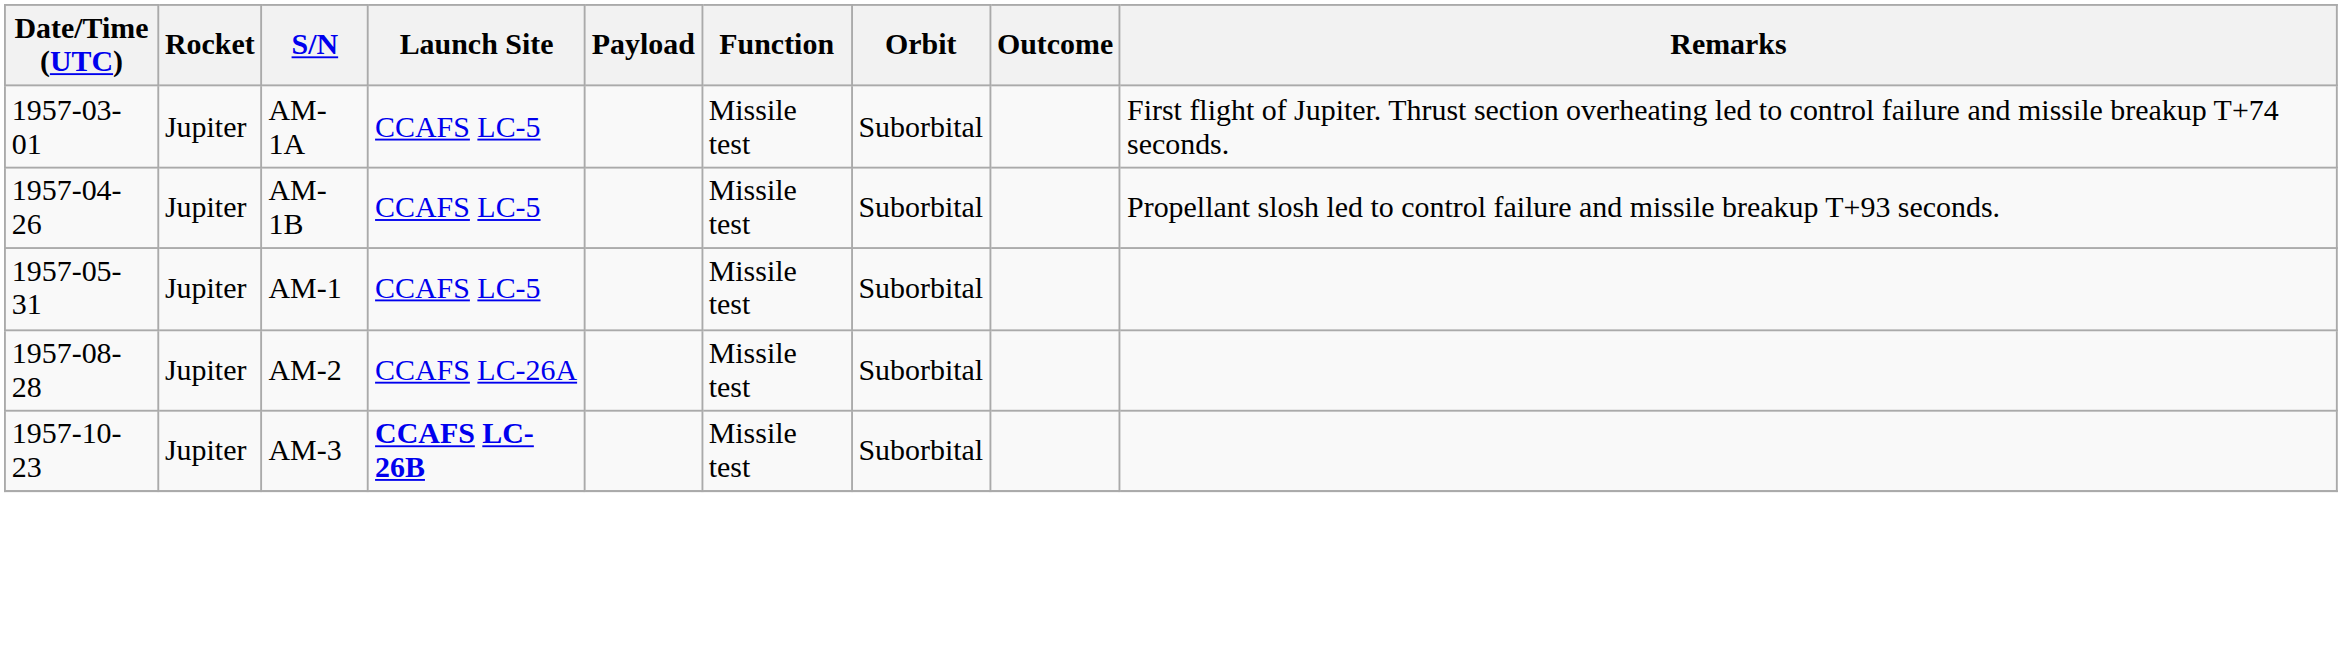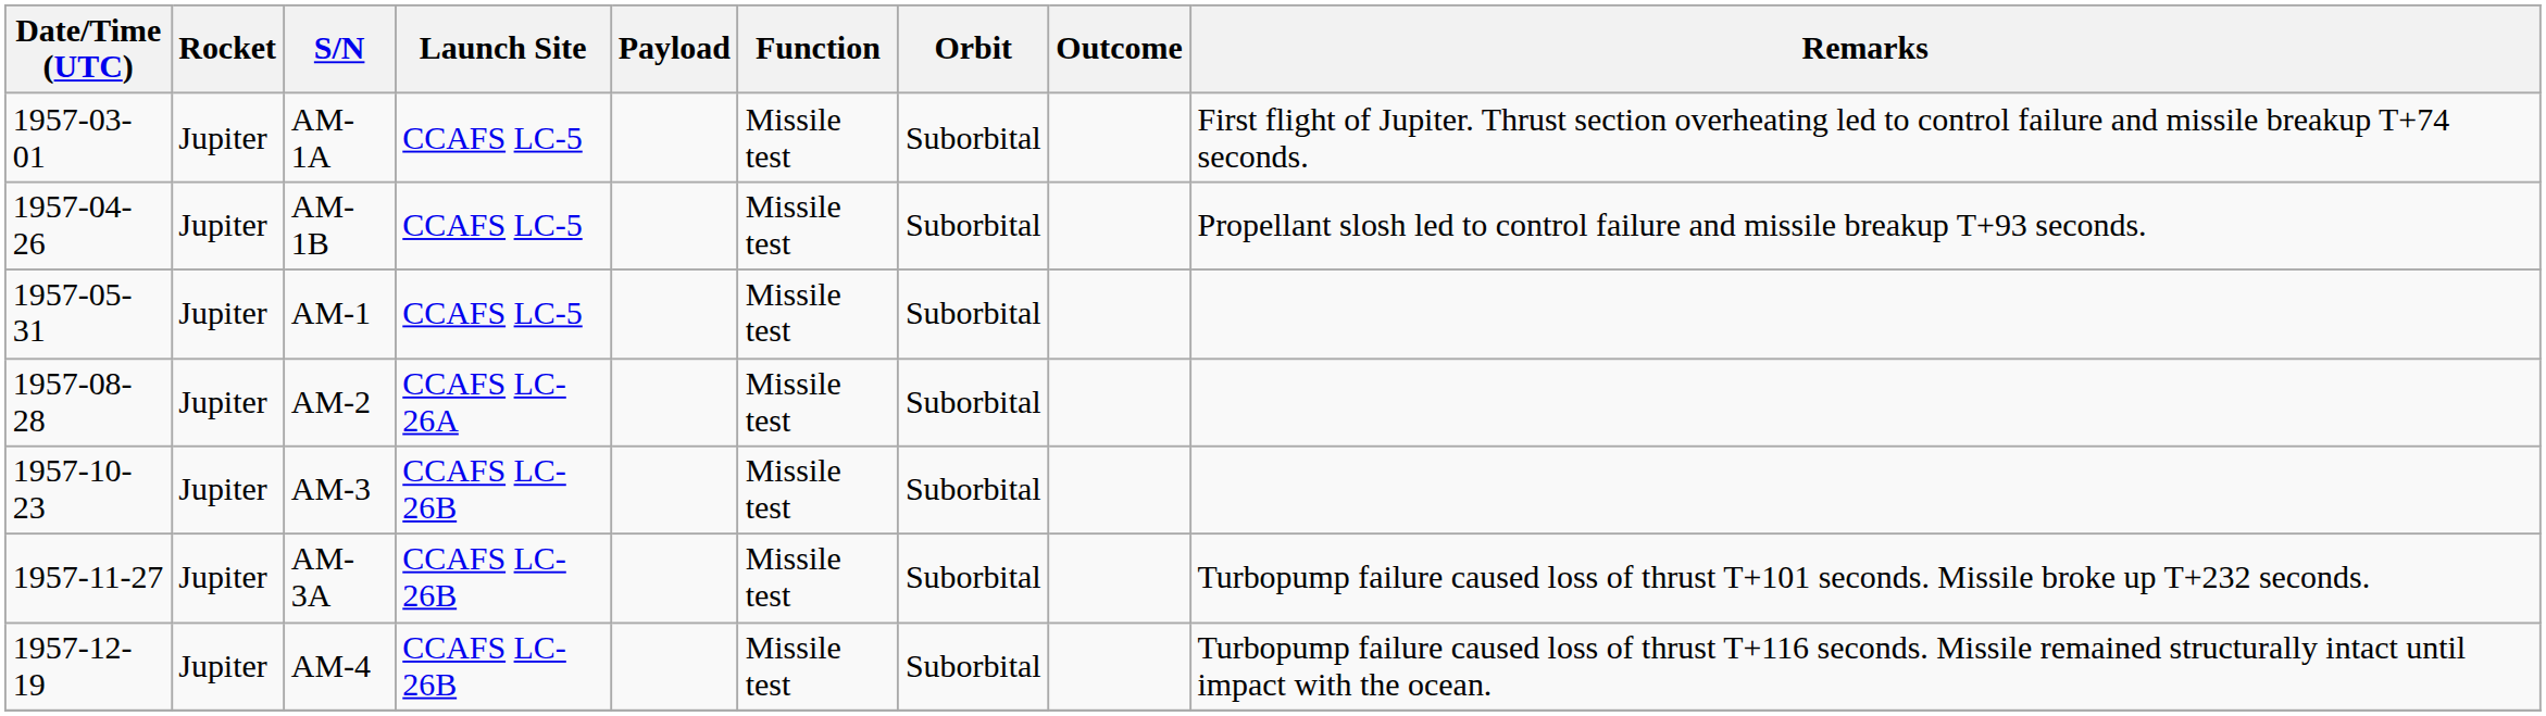 <table class="wikitable" style="margin: 1em 1em 1em 0">
 <tr>
 <th>Date/Time<br>(<a href='#'>UTC</a>)</th>
 <th>Rocket</th>
 <th><a href='#'>S/N</a></th>
 <th>Launch Site</th>
 <th>Payload</th>
 <th>Function</th>
 <th>Orbit</th>
 <th>Outcome</th>
 <th>Remarks</th>
 </tr>
 <tr>
 <td>1957-03-01</td>
 <td>Jupiter</td>
 <td>AM-1A</td>
 <td><a href='#'>CCAFS</a> <a href='#'>LC-5</a></td>
 <td></td>
 <td>Missile test</td>
 <td>Suborbital</td>
 <td></td>
 <td>First flight of Jupiter. Thrust section overheating led to control failure and missile breakup T+74 seconds.</td>
 </tr>
 <tr>
 <td>1957-04-26</td>
 <td>Jupiter</td>
 <td>AM-1B</td>
 <td><a href='#'>CCAFS</a> <a href='#'>LC-5</a></td>
 <td></td>
 <td>Missile test</td>
 <td>Suborbital</td>
 <td></td>
 <td>Propellant slosh led to control failure and missile breakup T+93 seconds.</td>
 </tr>
 <tr>
 <td>1957-05-31</td>
 <td>Jupiter</td>
 <td>AM-1</td>
 <td><a href='#'>CCAFS</a> <a href='#'>LC-5</a></td>
 <td></td>
 <td>Missile test</td>
 <td>Suborbital</td>
 <td></td>
 <td></td>
 </tr>
 <tr>
 <td>1957-08-28</td>
 <td>Jupiter</td>
 <td>AM-2</td>
 <td><a href='#'>CCAFS</a> <a href='#'>LC-26A</a></td>
 <td></td>
 <td>Missile test</td>
 <td>Suborbital</td>
 <td></td>
 <td></td>
 </tr>
 <tr>
 <td>1957-10-23</td>
 <td>Jupiter</td>
 <td>AM-3</td>
-<td><strong><a href='#'>CCAFS</a> <a href='#'>LC-26B</a></strong></td>
+<td><a href='#'>CCAFS</a> <a href='#'>LC-26B</a></td>
 <td></td>
 <td>Missile test</td>
 <td>Suborbital</td>
 <td></td>
 <td></td>
 </tr>
 <tr>
+<td>1957-11-27</td>
+<td>Jupiter</td>
+<td>AM-3A</td>
+<td><a href='#'>CCAFS</a> <a href='#'>LC-26B</a></td>
+<td></td>
+<td>Missile test</td>
+<td>Suborbital</td>
+<td></td>
+<td>Turbopump failure caused loss of thrust T+101 seconds. Missile broke up T+232 seconds.</td>
+</tr>
+<tr>
+<td>1957-12-19</td>
+<td>Jupiter</td>
+<td>AM-4</td>
+<td><a href='#'>CCAFS</a> <a href='#'>LC-26B</a></td>
+<td></td>
+<td>Missile test</td>
+<td>Suborbital</td>
+<td></td>
+<td>Turbopump failure caused loss of thrust T+116 seconds. Missile remained structurally intact until impact with the ocean.</td>
+</tr>
+<tr>
 </tr>
 </table>
